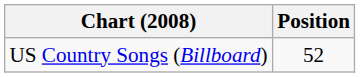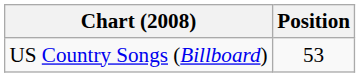 <table class="wikitable">
 <tr>
 <th scope="col">Chart (2008)</th>
 <th scope="col">Position</th>
 </tr>
 <tr>
 <td>US <a href='#'>Country Songs</a> (<em><a href='#'>Billboard</a></em>)</td>
-<td align="center">52</td>
+<td align="center">53</td>
 </tr>
 </table>
